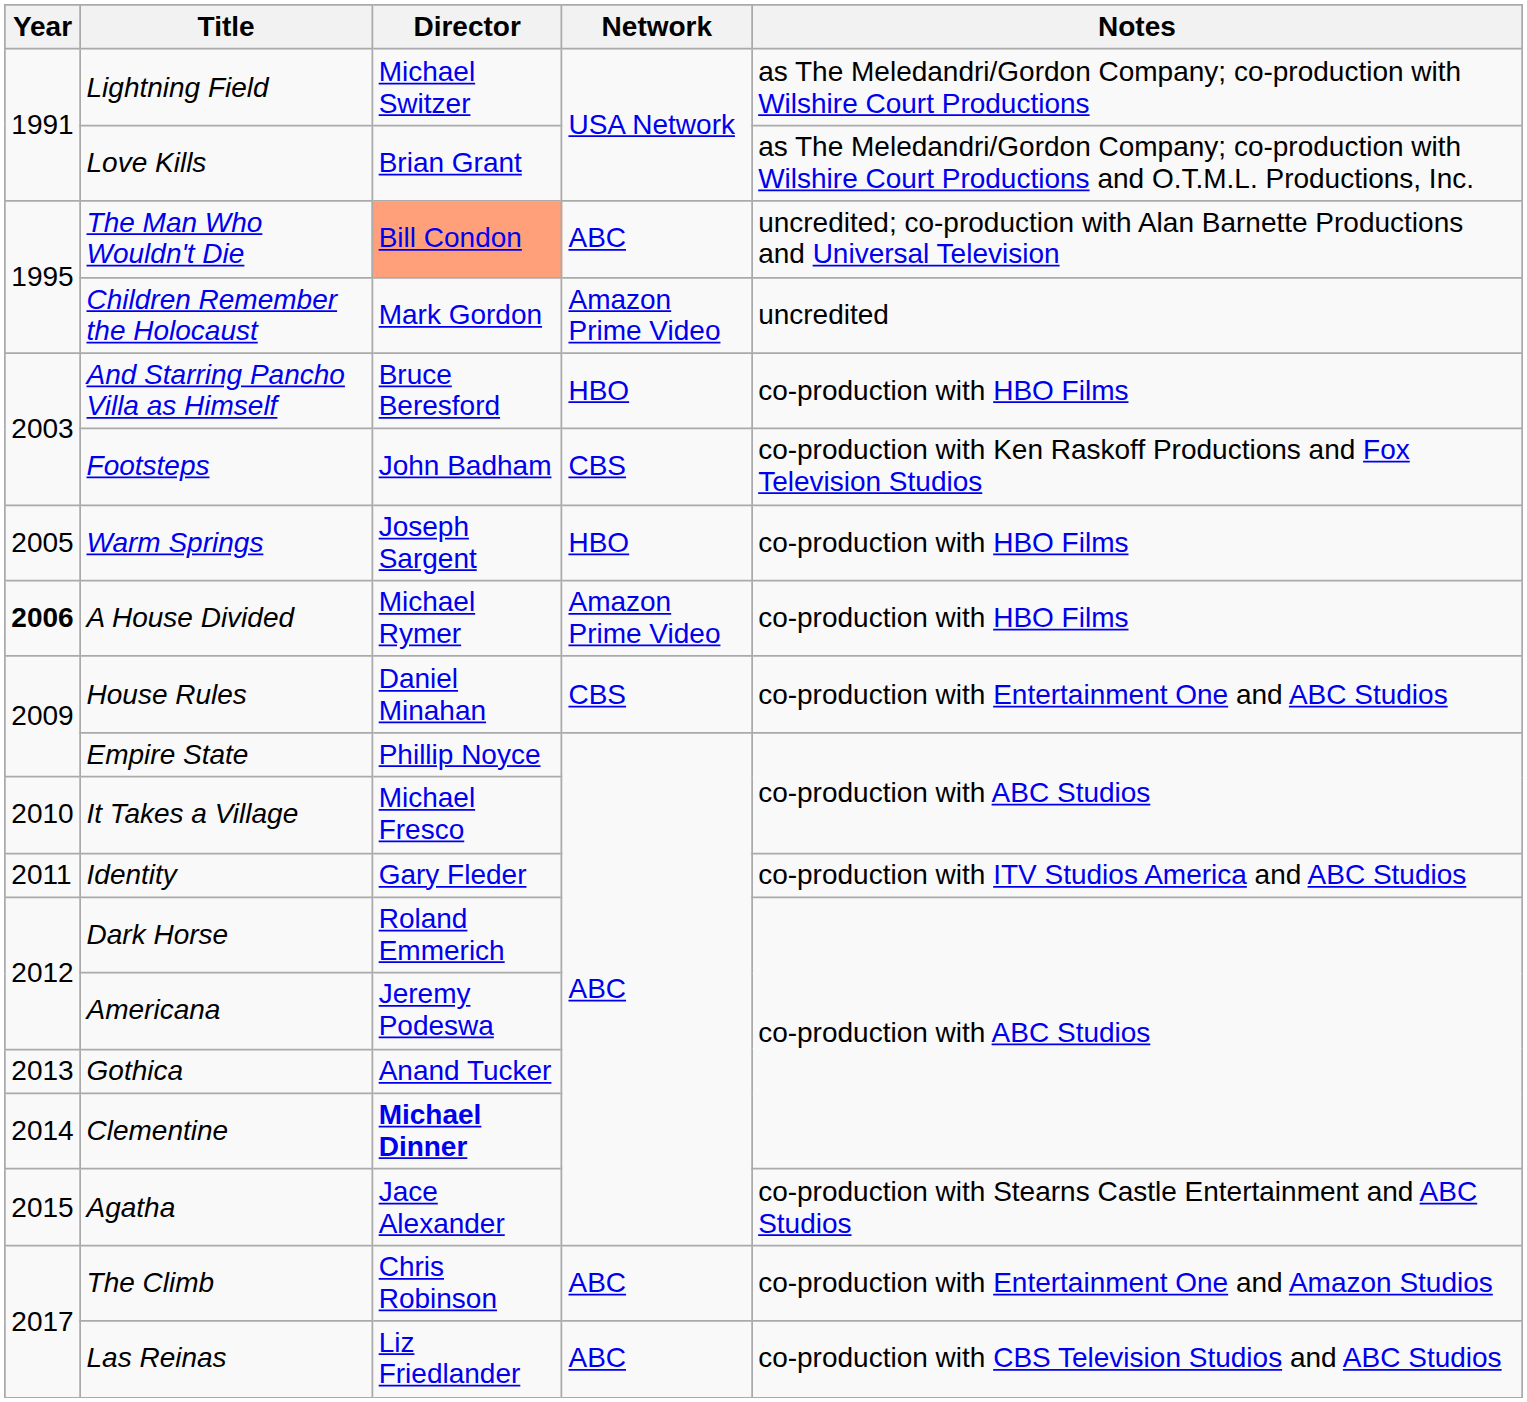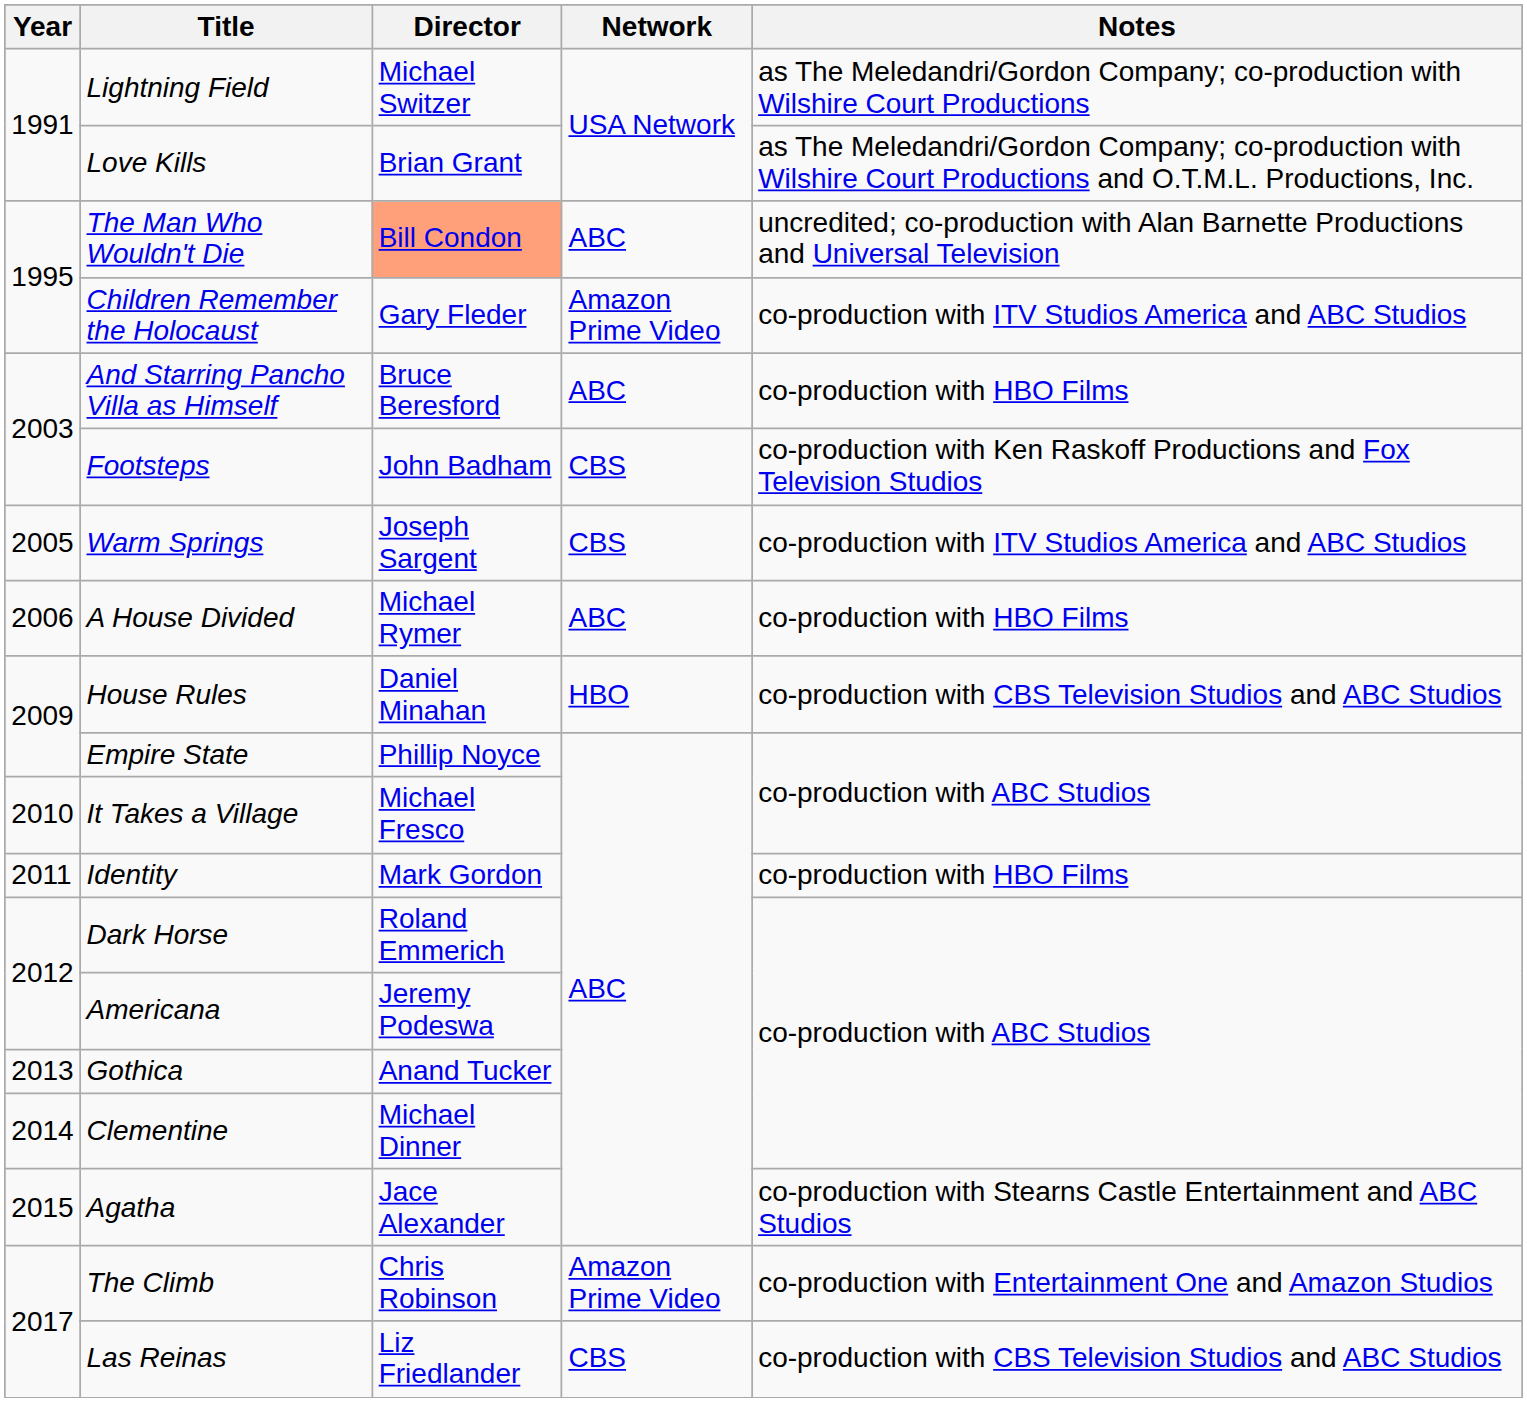 <table class="wikitable sortable">
 <tr>
 <th>Year</th>
 <th>Title</th>
 <th>Director</th>
 <th>Network</th>
 <th>Notes</th>
 </tr>
 <tr>
 <td rowspan="2">1991</td>
 <td><em>Lightning Field</em></td>
 <td><a href='#'>Michael Switzer</a></td>
 <td rowspan="2"><a href='#'>USA Network</a></td>
 <td>as The Meledandri/Gordon Company; co-production with <a href='#'>Wilshire Court Productions</a></td>
 </tr>
 <tr>
 <td><em>Love Kills</em></td>
 <td><a href='#'>Brian Grant</a></td>
 <td>as The Meledandri/Gordon Company; co-production with <a href='#'>Wilshire Court Productions</a> and O.T.M.L. Productions, Inc.</td>
 </tr>
 <tr>
 <td rowspan="2">1995</td>
 <td><em><a href='#'>The Man Who Wouldn't Die</a></em></td>
 <td style="background: lightsalmon;"><a href='#'>Bill Condon</a></td>
 <td><a href='#'>ABC</a></td>
 <td>uncredited; co-production with Alan Barnette Productions and <a href='#'>Universal Television</a></td>
 </tr>
 <tr>
 <td><em><a href='#'>Children Remember the Holocaust</a></em></td>
-<td><a href='#'>Mark Gordon</a></td>
+<td><a href='#'>Gary Fleder</a></td>
 <td><a href='#'>Amazon Prime Video</a></td>
-<td>uncredited</td>
+<td>co-production with <a href='#'>ITV Studios America</a> and <a href='#'>ABC Studios</a></td>
 </tr>
 <tr>
 <td rowspan="2">2003</td>
 <td><em><a href='#'>And Starring Pancho Villa as Himself</a></em></td>
 <td><a href='#'>Bruce Beresford</a></td>
-<td><a href='#'>HBO</a></td>
+<td><a href='#'>ABC</a></td>
 <td>co-production with <a href='#'>HBO Films</a></td>
 </tr>
 <tr>
 <td><em><a href='#'>Footsteps</a></em></td>
 <td><a href='#'>John Badham</a></td>
 <td><a href='#'>CBS</a></td>
 <td>co-production with Ken Raskoff Productions and <a href='#'>Fox Television Studios</a></td>
 </tr>
 <tr>
 <td>2005</td>
 <td><em><a href='#'>Warm Springs</a></em></td>
 <td><a href='#'>Joseph Sargent</a></td>
-<td><a href='#'>HBO</a></td>
-<td>co-production with <a href='#'>HBO Films</a></td>
+<td><a href='#'>CBS</a></td>
+<td>co-production with <a href='#'>ITV Studios America</a> and <a href='#'>ABC Studios</a></td>
 </tr>
 <tr>
-<td><strong>2006</strong></td>
+<td>2006</td>
 <td><em>A House Divided</em></td>
 <td><a href='#'>Michael Rymer</a></td>
-<td><a href='#'>Amazon Prime Video</a></td>
+<td><a href='#'>ABC</a></td>
 <td>co-production with <a href='#'>HBO Films</a></td>
 </tr>
 <tr>
 <td rowspan="2">2009</td>
 <td><em>House Rules</em></td>
 <td><a href='#'>Daniel Minahan</a></td>
-<td><a href='#'>CBS</a></td>
-<td>co-production with <a href='#'>Entertainment One</a> and <a href='#'>ABC Studios</a></td>
+<td><a href='#'>HBO</a></td>
+<td>co-production with <a href='#'>CBS Television Studios</a> and <a href='#'>ABC Studios</a></td>
 </tr>
 <tr>
 <td><em>Empire State</em></td>
 <td><a href='#'>Phillip Noyce</a></td>
 <td rowspan="8"><a href='#'>ABC</a></td>
 <td rowspan="2">co-production with <a href='#'>ABC Studios</a></td>
 </tr>
 <tr>
 <td>2010</td>
 <td><em>It Takes a Village</em></td>
 <td><a href='#'>Michael Fresco</a></td>
 </tr>
 <tr>
 <td>2011</td>
 <td><em>Identity</em></td>
-<td><a href='#'>Gary Fleder</a></td>
-<td>co-production with <a href='#'>ITV Studios America</a> and <a href='#'>ABC Studios</a></td>
+<td><a href='#'>Mark Gordon</a></td>
+<td>co-production with <a href='#'>HBO Films</a></td>
 </tr>
 <tr>
 <td rowspan="2">2012</td>
 <td><em>Dark Horse</em></td>
 <td><a href='#'>Roland Emmerich</a></td>
 <td rowspan="4">co-production with <a href='#'>ABC Studios</a></td>
 </tr>
 <tr>
 <td><em>Americana</em></td>
 <td><a href='#'>Jeremy Podeswa</a></td>
 </tr>
 <tr>
 <td>2013</td>
 <td><em>Gothica</em></td>
 <td><a href='#'>Anand Tucker</a></td>
 </tr>
 <tr>
 <td>2014</td>
 <td><em>Clementine</em></td>
-<td><strong><a href='#'>Michael Dinner</a></strong></td>
+<td><a href='#'>Michael Dinner</a></td>
 </tr>
 <tr>
 <td>2015</td>
 <td><em>Agatha</em></td>
 <td><a href='#'>Jace Alexander</a></td>
 <td>co-production with Stearns Castle Entertainment and <a href='#'>ABC Studios</a></td>
 </tr>
 <tr>
 <td rowspan="2">2017</td>
 <td><em>The Climb</em></td>
 <td><a href='#'>Chris Robinson</a></td>
-<td><a href='#'>ABC</a></td>
+<td><a href='#'>Amazon Prime Video</a></td>
 <td>co-production with <a href='#'>Entertainment One</a> and <a href='#'>Amazon Studios</a></td>
 </tr>
 <tr>
 <td><em>Las Reinas</em></td>
 <td><a href='#'>Liz Friedlander</a></td>
-<td><a href='#'>ABC</a></td>
+<td><a href='#'>CBS</a></td>
 <td>co-production with <a href='#'>CBS Television Studios</a> and <a href='#'>ABC Studios</a></td>
 </tr>
 </table>
